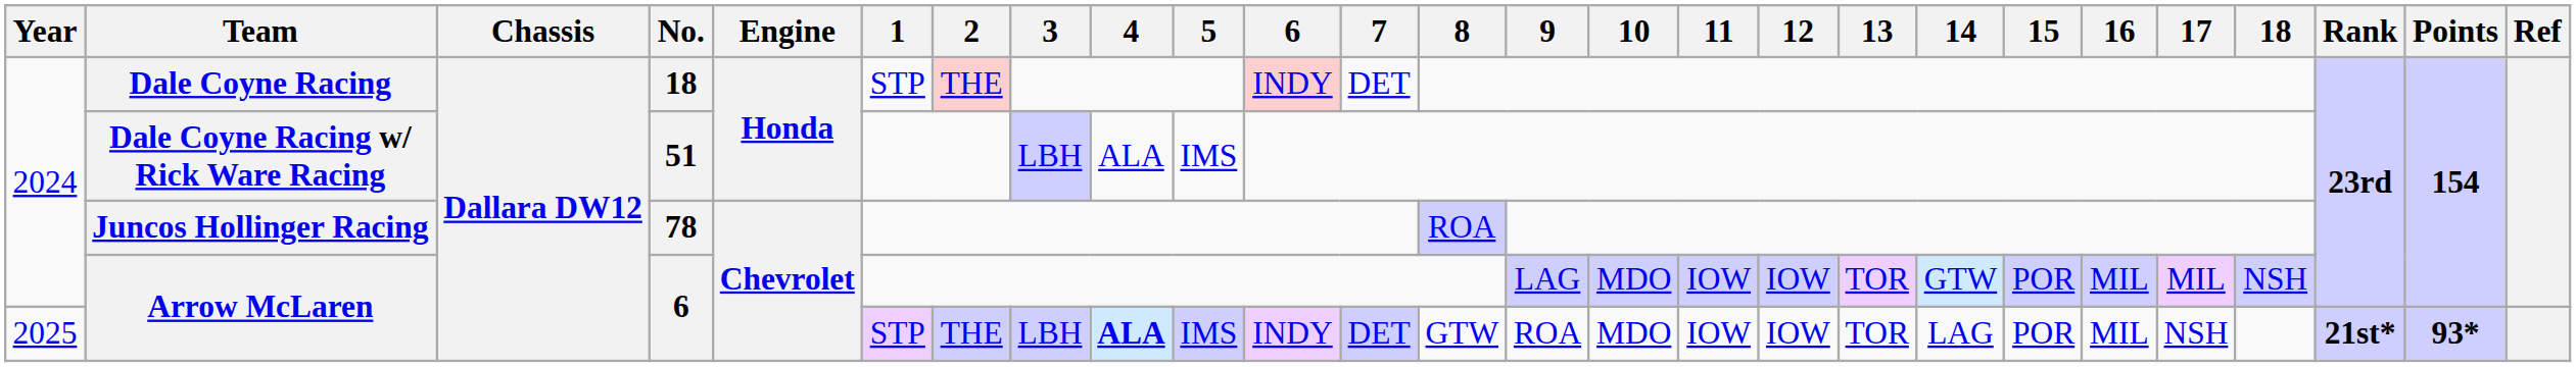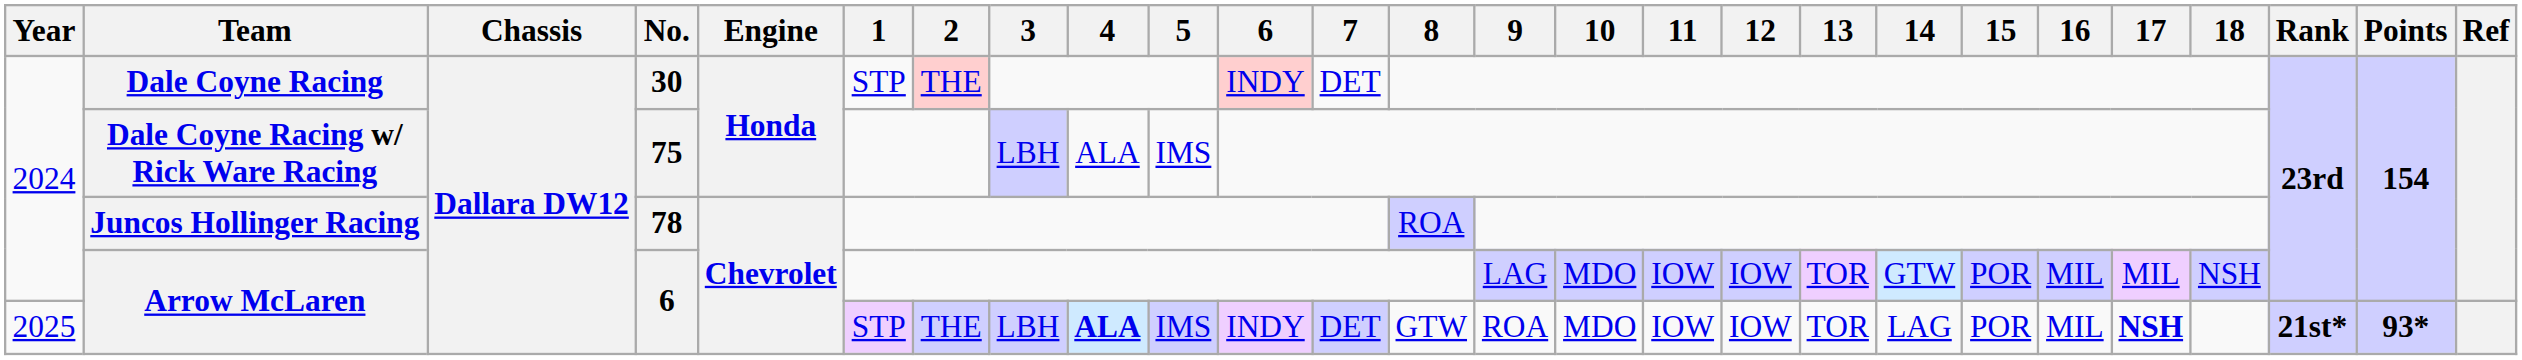 <table class="wikitable" style="text-align:center; font-size:85%">
 <tr>
 <th>Year</th>
 <th>Team</th>
 <th>Chassis</th>
 <th>No.</th>
 <th>Engine</th>
 <th>1</th>
 <th>2</th>
 <th>3</th>
 <th>4</th>
 <th>5</th>
 <th>6</th>
 <th>7</th>
 <th>8</th>
 <th>9</th>
 <th>10</th>
 <th>11</th>
 <th>12</th>
 <th>13</th>
 <th>14</th>
 <th>15</th>
 <th>16</th>
 <th>17</th>
 <th>18</th>
 <th>Rank</th>
 <th>Points</th>
 <th>Ref</th>
 </tr>
 <tr>
 <td rowspan="4"><a href='#'>2024</a></td>
 <th nowrap><a href='#'>Dale Coyne Racing</a></th>
 <th rowspan="5" nowrap><a href='#'>Dallara DW12</a></th>
-<th>18</th>
+<th>30</th>
 <th rowspan=2><a href='#'>Honda</a></th>
 <td><a href='#'>STP</a><br></td>
 <td style="background:#FFCFCF;"><a href='#'>THE</a><br></td>
 <td colspan=3></td>
 <td style="background:#FFCFCF;"><a href='#'>INDY</a><br></td>
 <td><a href='#'>DET</a><br></td>
 <td colspan="11"></td>
 <th rowspan="4" style="background:#CFCFFF;">23rd</th>
 <th rowspan="4" style="background:#CFCFFF;">154</th>
 <th rowspan="4"></th>
 </tr>
 <tr>
 <th nowrap><a href='#'>Dale Coyne Racing</a> w/<br><a href='#'>Rick Ware Racing</a></th>
-<th>51</th>
+<th>75</th>
 <td colspan=2></td>
 <td style="background:#CFCFFF;"><a href='#'>LBH</a><br></td>
 <td><a href='#'>ALA</a><br></td>
 <td><a href='#'>IMS</a><br></td>
 <td colspan=13></td>
 </tr>
 <tr>
 <th nowrap><a href='#'>Juncos Hollinger Racing</a></th>
 <th>78</th>
 <th rowspan="3"><a href='#'>Chevrolet</a></th>
 <td colspan="7"></td>
 <td style="background:#CFCFFF;"><a href='#'>ROA</a><br></td>
 <td colspan="10"></td>
 </tr>
 <tr>
 <th rowspan="2"><a href='#'>Arrow McLaren</a></th>
 <th rowspan="2">6</th>
 <td colspan=8></td>
 <td style="background:#CFCFFF;"><a href='#'>LAG</a><br></td>
 <td style="background:#CFCFFF;"><a href='#'>MDO</a><br></td>
 <td style="background:#CFCFFF;"><a href='#'>IOW</a><br></td>
 <td style="background:#CFCFFF;"><a href='#'>IOW</a><br></td>
 <td style="background:#EFCFFF;"><a href='#'>TOR</a><br></td>
 <td style="background:#CFEAFF;"><a href='#'>GTW</a><br></td>
 <td style="background:#CFCFFF;"><a href='#'>POR</a><br></td>
 <td style="background:#CFCFFF;"><a href='#'>MIL</a><br></td>
 <td style="background:#EFCFFF;"><a href='#'>MIL</a><br></td>
 <td style="background:#CFCFFF;"><a href='#'>NSH</a><br></td>
 </tr>
 <tr>
 <td><a href='#'>2025</a></td>
 <td style="background:#EFCFFF;"><a href='#'>STP</a><br></td>
 <td style="background:#CFCFFF;"><a href='#'>THE</a><br></td>
 <td style="background:#CFCFFF;"><a href='#'>LBH</a><br></td>
 <td style="background:#CFEAFF;"><strong><a href='#'>ALA</a><br></strong></td>
 <td style="background:#CFCFFF;"><a href='#'>IMS</a><br></td>
 <td style="background:#EFCFFF;"><a href='#'>INDY</a><br></td>
 <td style="background:#CFCFFF;"><a href='#'>DET</a><br></td>
 <td><a href='#'>GTW</a><br></td>
 <td><a href='#'>ROA</a><br></td>
 <td><a href='#'>MDO</a><br></td>
 <td><a href='#'>IOW</a><br></td>
 <td><a href='#'>IOW</a><br></td>
 <td><a href='#'>TOR</a><br></td>
 <td><a href='#'>LAG</a><br></td>
 <td><a href='#'>POR</a><br></td>
 <td><a href='#'>MIL</a><br></td>
-<td><a href='#'>NSH</a><br></td>
+<td><strong><a href='#'>NSH</a><br></strong></td>
 <td></td>
 <th style="background:#CFCFFF;">21st*</th>
 <th style="background:#CFCFFF;">93*</th>
 <th></th>
 </tr>
 </table>
